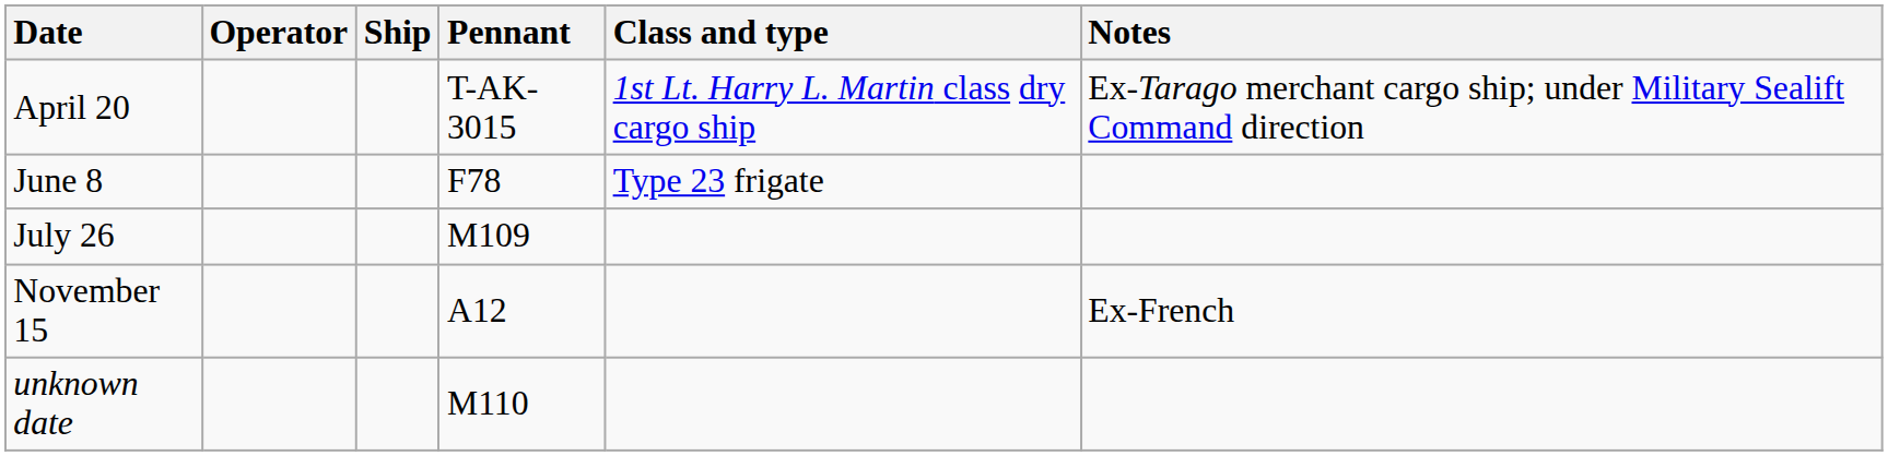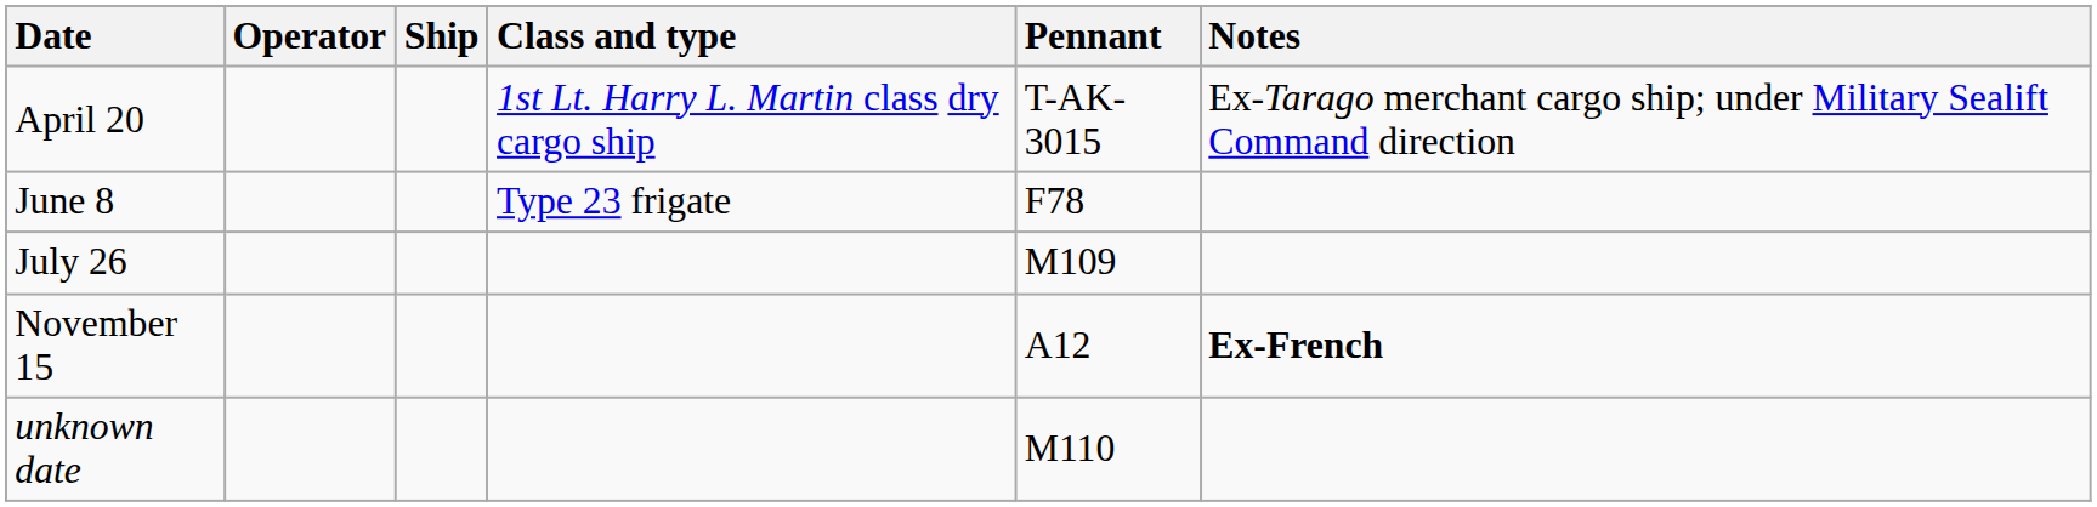 <table class="wikitable nowraplinks">
 <tr>
 <th style="text-align: left">Date</th>
 <th style="text-align: left">Operator</th>
 <th style="text-align: left">Ship</th>
+<th style="text-align: left">Class and type</th>
 <th style="text-align: left">Pennant</th>
-<th style="text-align: left">Class and type</th>
 <th style="text-align: left">Notes</th>
 </tr>
 <tr ---->
 <td>April 20</td>
 <td></td>
 <td><strong></strong></td>
+<td><a href='#'><em>1st Lt. Harry L. Martin</em> class</a> <a href='#'>dry cargo ship</a></td>
 <td>T-AK-3015</td>
-<td><a href='#'><em>1st Lt. Harry L. Martin</em> class</a> <a href='#'>dry cargo ship</a></td>
 <td>Ex-<em>Tarago</em> merchant cargo ship; under <a href='#'>Military Sealift Command</a> direction </td>
 </tr>
 <tr ---->
 <td>June 8</td>
 <td></td>
 <td><strong></strong></td>
+<td><a href='#'>Type 23</a> frigate</td>
 <td>F78</td>
-<td><a href='#'>Type 23</a> frigate</td>
 <td></td>
 </tr>
 <tr ---->
 <td>July 26</td>
 <td></td>
 <td><strong></strong></td>
+<td></td>
 <td>M109</td>
-<td></td>
 <td></td>
 </tr>
 <tr ---->
 <td>November 15</td>
 <td></td>
 <td><strong></strong></td>
+<td></td>
 <td>A12</td>
-<td></td>
-<td>Ex-French </td>
+<td><strong>Ex-French </strong></td>
 </tr>
 <tr ---->
 <td><em>unknown date</em></td>
 <td></td>
 <td><strong></strong></td>
+<td></td>
 <td>M110</td>
-<td></td>
 <td></td>
 </tr>
 </table>
